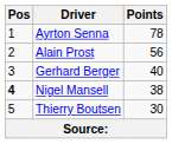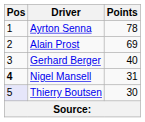 <table class="wikitable" style="font-size: 95%;">
 <tr>
 <th>Pos</th>
 <th>Driver</th>
 <th>Points</th>
 </tr>
 <tr>
 <td>1</td>
 <td> <a href='#'>Ayrton Senna</a></td>
 <td align="right">78</td>
 </tr>
 <tr>
 <td>2</td>
 <td> <a href='#'>Alain Prost</a></td>
-<td align="right">56</td>
+<td align="right">69</td>
 </tr>
 <tr>
 <td>3</td>
 <td> <a href='#'>Gerhard Berger</a></td>
 <td align="right">40</td>
 </tr>
 <tr>
 <td><strong>4</strong></td>
 <td> <a href='#'>Nigel Mansell</a></td>
-<td align="right">38</td>
+<td align="right">31</td>
 </tr>
 <tr>
-<td>5</td>
+<td style="background: lavender;">5</td>
 <td> <a href='#'>Thierry Boutsen</a></td>
 <td align="right">30</td>
 </tr>
 <tr>
 <th colspan=4>Source: </th>
 </tr>
 </table>
